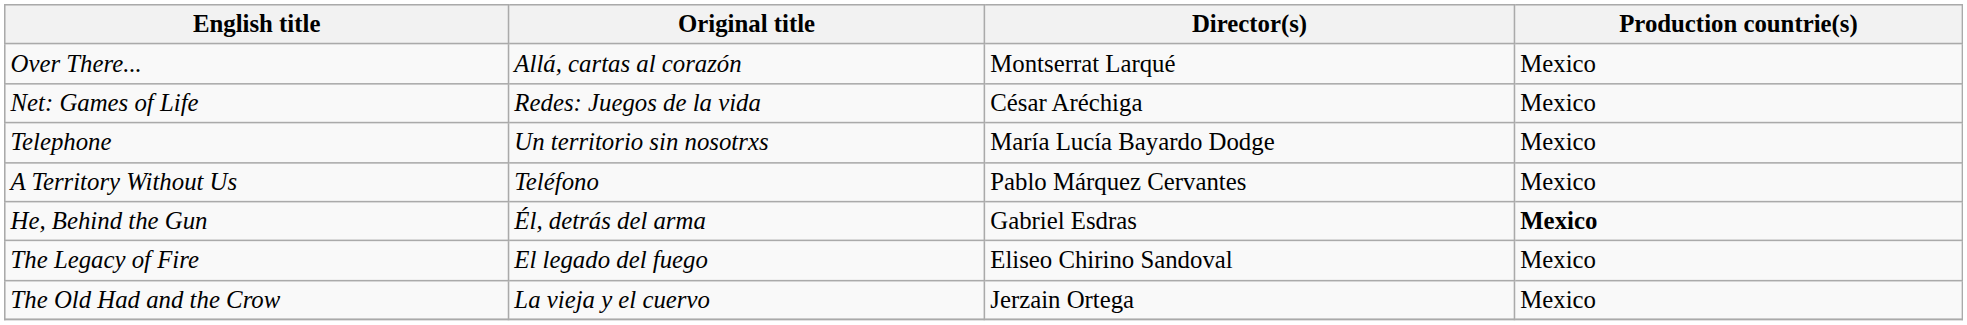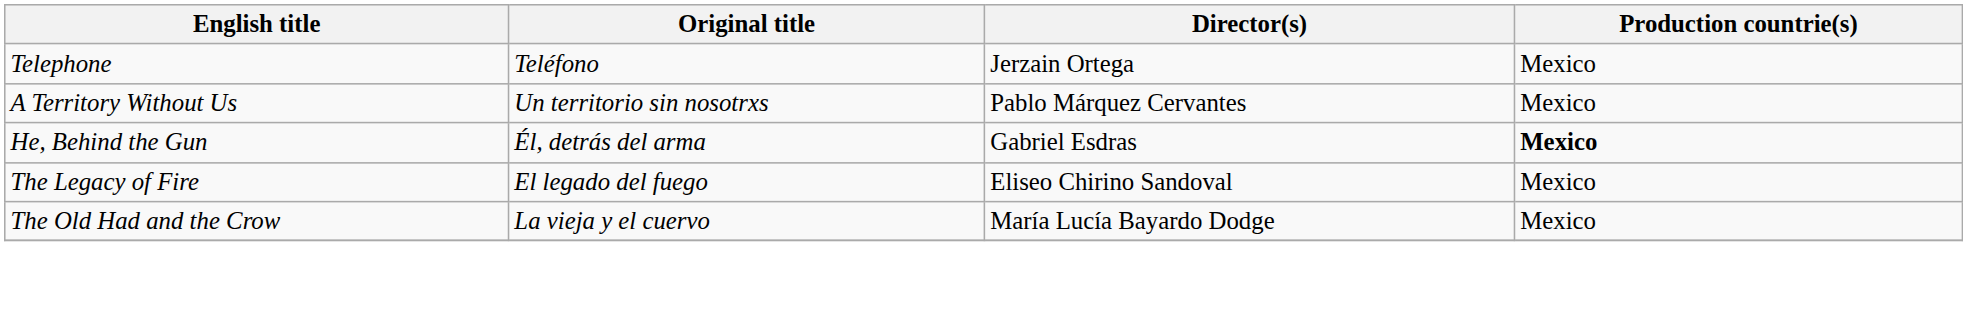 <table class="sortable wikitable" style="width:100%; margin-bottom:4px" cellpadding="5">
 <tr>
 <th scope="col">English title</th>
 <th scope="col">Original title</th>
 <th scope="col">Director(s)</th>
 <th scope="col">Production countrie(s)</th>
 </tr>
 <tr>
-<td><em>Over There...</em></td>
-<td><em>Allá, cartas al corazón</em></td>
-<td>Montserrat Larqué</td>
-<td>Mexico</td>
-</tr>
-<tr>
-<td><em>Net: Games of Life</em></td>
-<td><em>Redes: Juegos de la vida</em></td>
-<td>César Aréchiga</td>
-<td>Mexico</td>
-</tr>
-<tr>
 <td><em>Telephone</em></td>
-<td><em>Un territorio sin nosotrxs</em></td>
-<td>María Lucía Bayardo Dodge</td>
+<td><em>Teléfono</em></td>
+<td>Jerzain Ortega</td>
 <td>Mexico</td>
 </tr>
 <tr>
 <td><em>A Territory Without Us</em></td>
-<td><em>Teléfono</em></td>
+<td><em>Un territorio sin nosotrxs</em></td>
 <td>Pablo Márquez Cervantes</td>
 <td>Mexico</td>
 </tr>
 <tr>
 <td><em>He, Behind the Gun</em></td>
 <td><em>Él, detrás del arma</em></td>
 <td>Gabriel Esdras</td>
 <td><strong>Mexico</strong></td>
 </tr>
 <tr>
 <td><em>The Legacy of Fire</em></td>
 <td><em>El legado del fuego</em></td>
 <td>Eliseo Chirino Sandoval</td>
 <td>Mexico</td>
 </tr>
 <tr>
 <td><em>The Old Had and the Crow</em></td>
 <td><em>La vieja y el cuervo</em></td>
-<td>Jerzain Ortega</td>
+<td>María Lucía Bayardo Dodge</td>
 <td>Mexico</td>
 </tr>
 <tr>
 </tr>
 </table>
